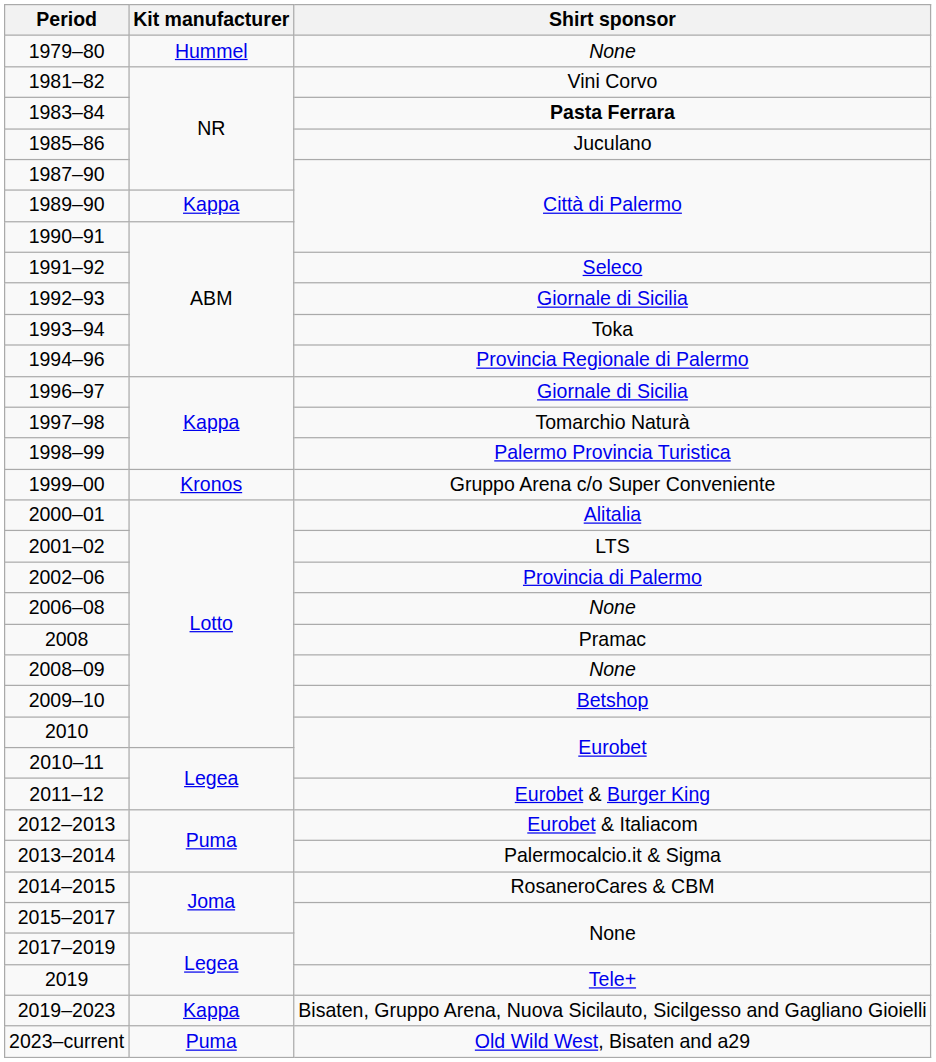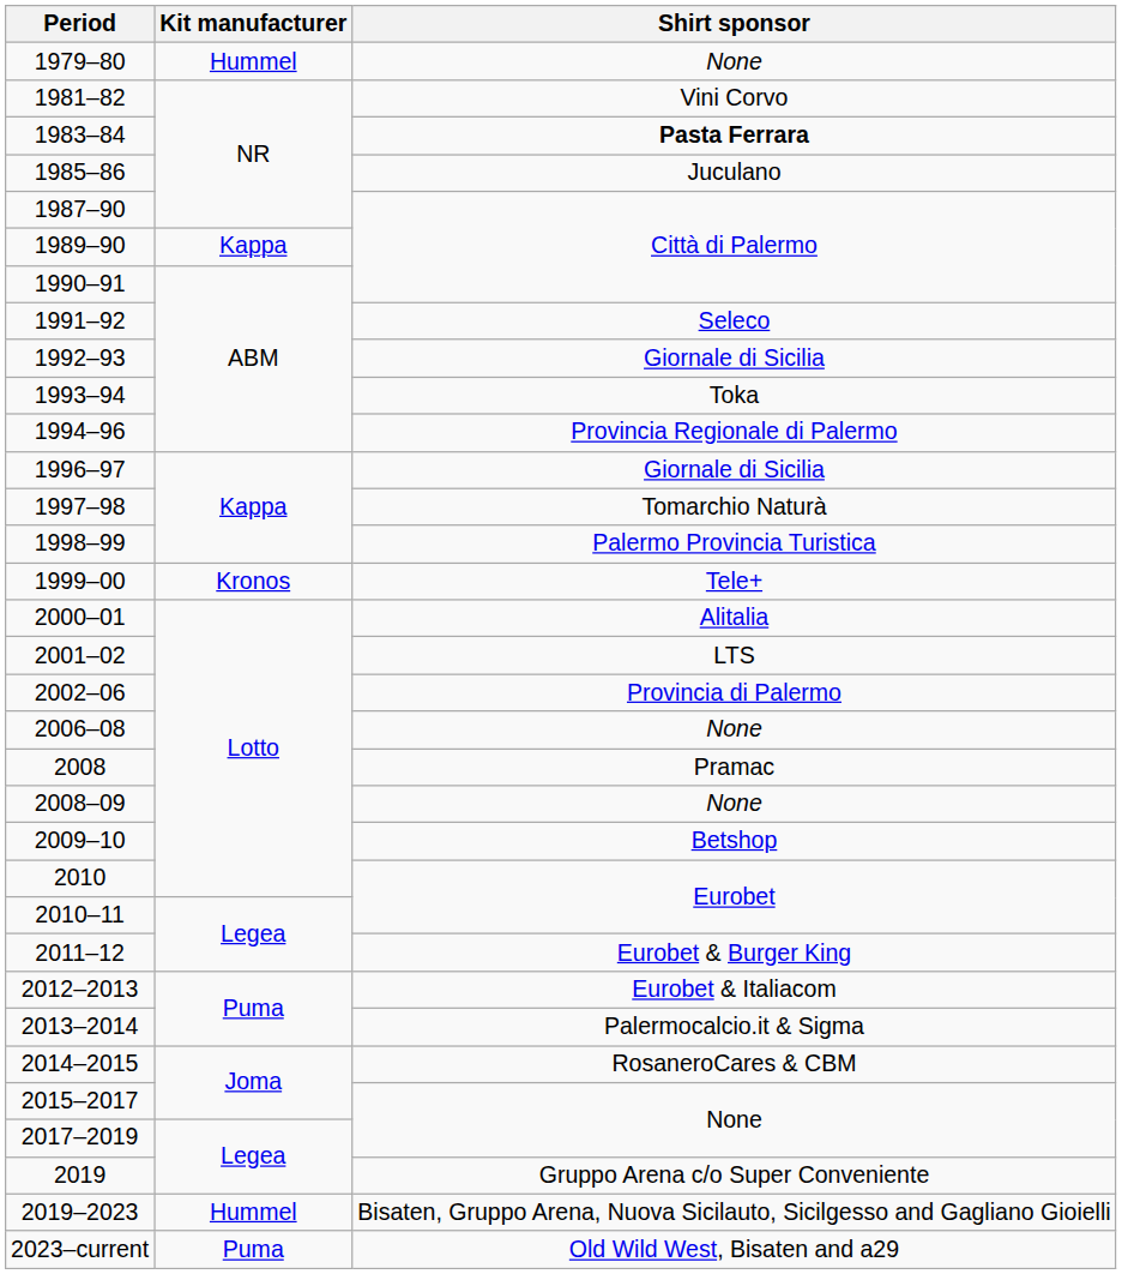 <table class="wikitable" style="text-align: center">
 <tr>
 <th>Period</th>
 <th>Kit manufacturer</th>
 <th>Shirt sponsor</th>
 </tr>
 <tr>
 <td>1979–80</td>
 <td><a href='#'>Hummel</a></td>
 <td><em>None</em></td>
 </tr>
 <tr>
 <td>1981–82</td>
 <td rowspan=4>NR</td>
 <td>Vini Corvo</td>
 </tr>
 <tr>
 <td>1983–84</td>
 <td><strong>Pasta Ferrara</strong></td>
 </tr>
 <tr>
 <td>1985–86</td>
 <td>Juculano</td>
 </tr>
 <tr>
 <td>1987–90</td>
 <td rowspan=3><a href='#'>Città di Palermo</a></td>
 </tr>
 <tr>
 <td>1989–90</td>
 <td><a href='#'>Kappa</a></td>
 </tr>
 <tr>
 <td>1990–91</td>
 <td rowspan=5>ABM</td>
 </tr>
 <tr>
 <td>1991–92</td>
 <td><a href='#'>Seleco</a></td>
 </tr>
 <tr>
 <td>1992–93</td>
 <td><a href='#'>Giornale di Sicilia</a></td>
 </tr>
 <tr>
 <td>1993–94</td>
 <td>Toka</td>
 </tr>
 <tr>
 <td>1994–96</td>
 <td><a href='#'>Provincia Regionale di Palermo</a></td>
 </tr>
 <tr>
 <td>1996–97</td>
 <td rowspan=3><a href='#'>Kappa</a></td>
 <td><a href='#'>Giornale di Sicilia</a></td>
 </tr>
 <tr>
 <td>1997–98</td>
 <td>Tomarchio Naturà</td>
 </tr>
 <tr>
 <td>1998–99</td>
 <td><a href='#'>Palermo Provincia Turistica</a></td>
 </tr>
 <tr>
 <td>1999–00</td>
 <td><a href='#'>Kronos</a></td>
-<td>Gruppo Arena c/o Super Conveniente</td>
+<td><a href='#'>Tele+</a></td>
 </tr>
 <tr>
 <td>2000–01</td>
 <td rowspan=8><a href='#'>Lotto</a></td>
 <td><a href='#'>Alitalia</a></td>
 </tr>
 <tr>
 <td>2001–02</td>
 <td>LTS</td>
 </tr>
 <tr>
 <td>2002–06</td>
 <td><a href='#'>Provincia di Palermo</a></td>
 </tr>
 <tr>
 <td>2006–08</td>
 <td><em>None</em></td>
 </tr>
 <tr>
 <td>2008</td>
 <td>Pramac</td>
 </tr>
 <tr>
 <td>2008–09</td>
 <td><em>None</em></td>
 </tr>
 <tr>
 <td>2009–10</td>
 <td><a href='#'>Betshop</a></td>
 </tr>
 <tr>
 <td>2010</td>
 <td rowspan=2><a href='#'>Eurobet</a></td>
 </tr>
 <tr>
 <td>2010–11</td>
 <td rowspan=2><a href='#'>Legea</a></td>
 </tr>
 <tr>
 <td>2011–12</td>
 <td><a href='#'>Eurobet</a> & <a href='#'>Burger King</a></td>
 </tr>
 <tr>
 <td>2012–2013</td>
 <td rowspan=2><a href='#'>Puma</a></td>
 <td><a href='#'>Eurobet</a> & Italiacom</td>
 </tr>
 <tr>
 <td>2013–2014</td>
 <td>Palermocalcio.it & Sigma</td>
 </tr>
 <tr>
 <td>2014–2015</td>
 <td rowspan="2"><a href='#'>Joma</a></td>
 <td>RosaneroCares & CBM</td>
 </tr>
 <tr>
 <td>2015–2017</td>
 <td rowspan=2>None</td>
 </tr>
 <tr>
 <td>2017–2019</td>
 <td rowspan="2"><a href='#'>Legea</a></td>
 </tr>
 <tr>
 <td>2019</td>
-<td><a href='#'>Tele+</a></td>
+<td>Gruppo Arena c/o Super Conveniente</td>
 </tr>
 <tr>
 <td>2019–2023</td>
-<td><a href='#'>Kappa</a></td>
+<td><a href='#'>Hummel</a></td>
 <td>Bisaten, Gruppo Arena, Nuova Sicilauto, Sicilgesso and Gagliano Gioielli</td>
 </tr>
 <tr>
 <td>2023–current</td>
 <td rowspan=2><a href='#'>Puma</a></td>
 <td><a href='#'>Old Wild West</a>, Bisaten and a29</td>
 </tr>
 </table>
